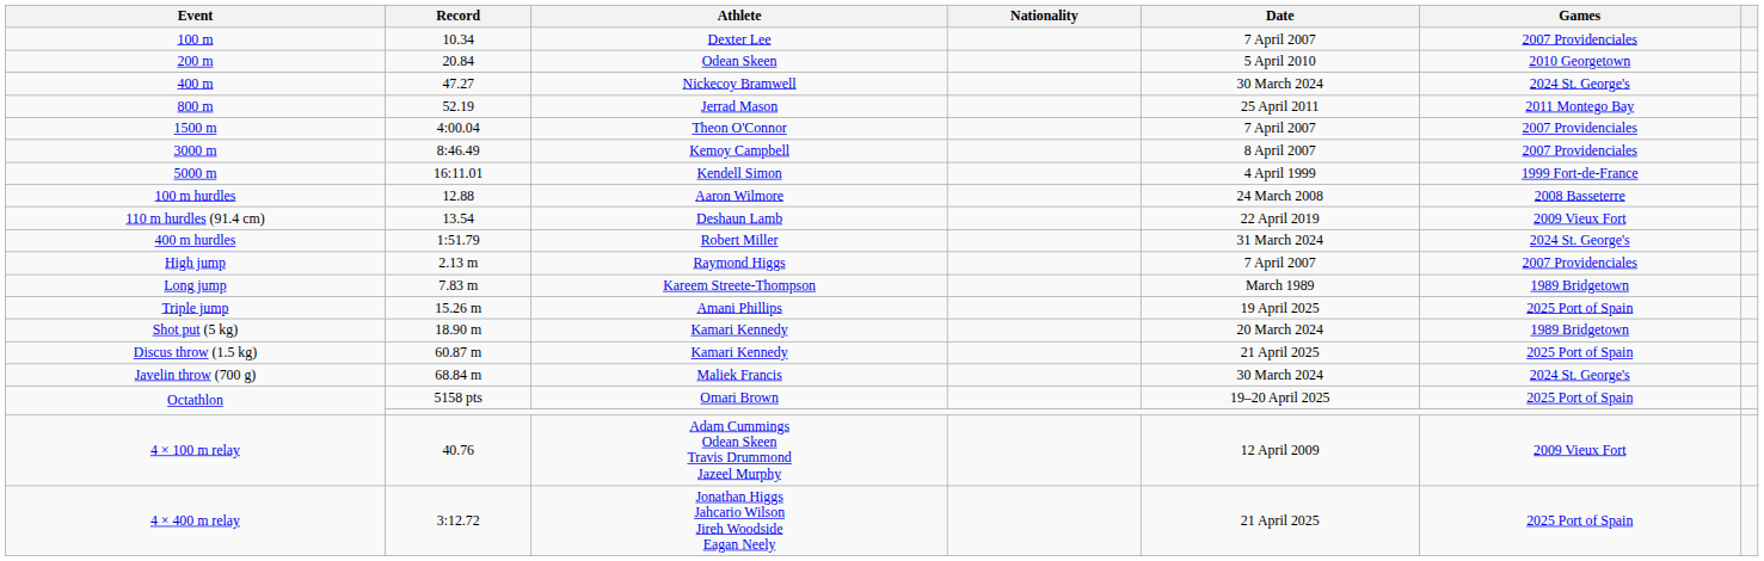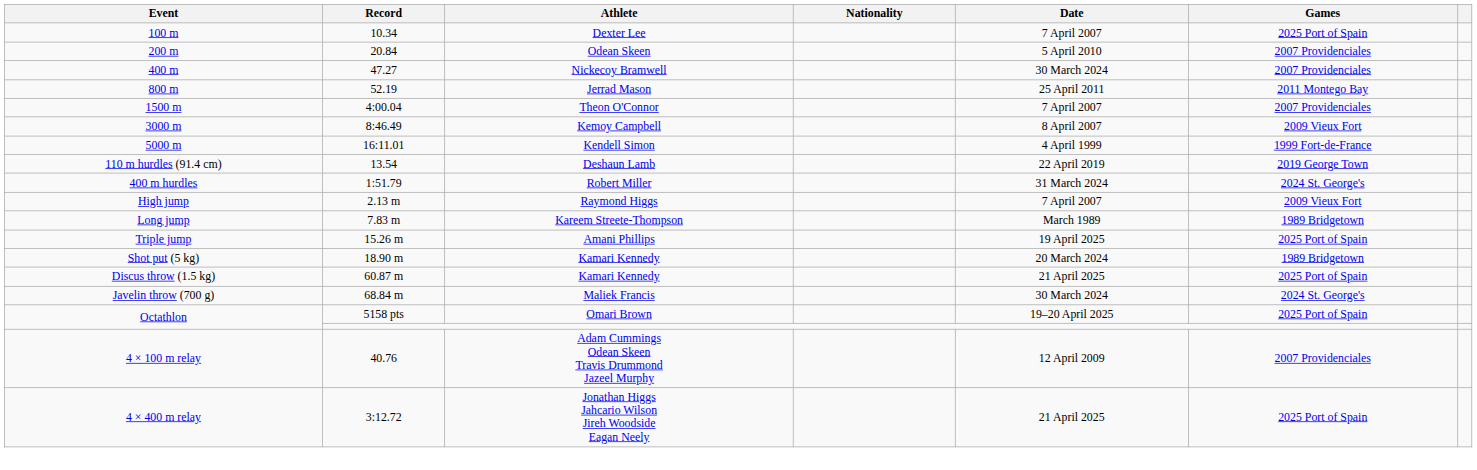 <table class="wikitable" style="text-align:center;" width=100%>
 <tr>
 <th>Event</th>
 <th>Record</th>
 <th>Athlete</th>
 <th>Nationality</th>
 <th>Date</th>
 <th>Games</th>
 <th></th>
 </tr>
 <tr>
 <td><a href='#'>100 m</a></td>
 <td>10.34</td>
 <td><a href='#'>Dexter Lee</a></td>
 <td></td>
 <td>7 April 2007</td>
-<td><a href='#'>2007 Providenciales</a></td>
+<td><a href='#'>2025 Port of Spain</a></td>
 <td></td>
 </tr>
 <tr>
 <td><a href='#'>200 m</a></td>
 <td>20.84 </td>
 <td><a href='#'>Odean Skeen</a></td>
 <td></td>
 <td>5 April 2010</td>
-<td><a href='#'>2010 Georgetown</a></td>
+<td><a href='#'>2007 Providenciales</a></td>
 <td></td>
 </tr>
 <tr>
 <td><a href='#'>400 m</a></td>
 <td>47.27</td>
 <td><a href='#'>Nickecoy Bramwell</a></td>
 <td></td>
 <td>30 March 2024</td>
-<td><a href='#'>2024 St. George's</a></td>
+<td><a href='#'>2007 Providenciales</a></td>
 <td></td>
 </tr>
 <tr>
 <td><a href='#'>800 m</a></td>
 <td>52.19</td>
 <td><a href='#'>Jerrad Mason</a></td>
 <td></td>
 <td>25 April 2011</td>
 <td><a href='#'>2011 Montego Bay</a></td>
 <td></td>
 </tr>
 <tr>
 <td><a href='#'>1500 m</a></td>
 <td>4:00.04</td>
 <td><a href='#'>Theon O'Connor</a></td>
 <td></td>
 <td>7 April 2007</td>
 <td><a href='#'>2007 Providenciales</a></td>
 <td></td>
 </tr>
 <tr>
 <td><a href='#'>3000 m</a></td>
 <td>8:46.49</td>
 <td><a href='#'>Kemoy Campbell</a></td>
 <td></td>
 <td>8 April 2007</td>
-<td><a href='#'>2007 Providenciales</a></td>
+<td><a href='#'>2009 Vieux Fort</a></td>
 <td></td>
 </tr>
 <tr>
 <td><a href='#'>5000 m</a></td>
 <td>16:11.01</td>
 <td><a href='#'>Kendell Simon</a></td>
 <td></td>
 <td>4 April 1999</td>
 <td><a href='#'>1999 Fort-de-France</a></td>
 <td></td>
 </tr>
 <tr>
-<td><a href='#'>100 m hurdles</a></td>
-<td>12.88</td>
-<td><a href='#'>Aaron Wilmore</a></td>
-<td></td>
-<td>24 March 2008</td>
-<td><a href='#'>2008 Basseterre</a></td>
-<td></td>
-</tr>
-<tr>
 <td><a href='#'>110 m hurdles</a> (91.4 cm)</td>
 <td>13.54 </td>
 <td><a href='#'>Deshaun Lamb</a></td>
 <td></td>
 <td>22 April 2019</td>
-<td><a href='#'>2009 Vieux Fort</a></td>
+<td><a href='#'>2019 George Town</a></td>
 <td></td>
 </tr>
 <tr>
 <td><a href='#'>400 m hurdles</a></td>
 <td>1:51.79</td>
 <td><a href='#'>Robert Miller</a></td>
 <td></td>
 <td>31 March 2024</td>
 <td><a href='#'>2024 St. George's</a></td>
 <td></td>
 </tr>
 <tr>
 <td><a href='#'>High jump</a></td>
 <td>2.13 m</td>
 <td><a href='#'>Raymond Higgs</a></td>
 <td></td>
 <td>7 April 2007</td>
-<td><a href='#'>2007 Providenciales</a></td>
+<td><a href='#'>2009 Vieux Fort</a></td>
 <td></td>
 </tr>
 <tr>
 <td><a href='#'>Long jump</a></td>
 <td>7.83 m</td>
 <td><a href='#'>Kareem Streete-Thompson</a></td>
 <td></td>
 <td>March 1989</td>
 <td><a href='#'>1989 Bridgetown</a></td>
 <td></td>
 </tr>
 <tr>
 <td><a href='#'>Triple jump</a></td>
 <td>15.26 m </td>
 <td><a href='#'>Amani Phillips</a></td>
 <td></td>
 <td>19 April 2025</td>
 <td><a href='#'>2025 Port of Spain</a></td>
 <td></td>
 </tr>
 <tr>
 <td><a href='#'>Shot put</a> (5 kg)</td>
 <td>18.90 m</td>
 <td><a href='#'>Kamari Kennedy</a></td>
 <td></td>
 <td>20 March 2024</td>
 <td><a href='#'>1989 Bridgetown</a></td>
 <td></td>
 </tr>
 <tr>
 <td><a href='#'>Discus throw</a> (1.5 kg)</td>
 <td>60.87 m</td>
 <td><a href='#'>Kamari Kennedy</a></td>
 <td></td>
 <td>21 April 2025</td>
 <td><a href='#'>2025 Port of Spain</a></td>
 <td></td>
 </tr>
 <tr>
 <td><a href='#'>Javelin throw</a> (700 g)</td>
 <td>68.84 m</td>
 <td><a href='#'>Maliek Francis</a></td>
 <td></td>
 <td>30 March 2024</td>
 <td><a href='#'>2024 St. George's</a></td>
 <td></td>
 </tr>
 <tr>
 <td rowspan=2><a href='#'>Octathlon</a></td>
 <td>5158 pts</td>
 <td><a href='#'>Omari Brown</a></td>
 <td></td>
 <td>19–20 April 2025</td>
 <td><a href='#'>2025 Port of Spain</a></td>
 <td></td>
 </tr>
 <tr>
 <td colspan=5></td>
 <td></td>
 </tr>
 <tr>
 <td><a href='#'>4 × 100 m relay</a></td>
 <td>40.76</td>
 <td><a href='#'>Adam Cummings</a><br><a href='#'>Odean Skeen</a><br><a href='#'>Travis Drummond</a><br><a href='#'>Jazeel Murphy</a></td>
 <td></td>
 <td>12 April 2009</td>
-<td><a href='#'>2009 Vieux Fort</a></td>
+<td><a href='#'>2007 Providenciales</a></td>
 <td></td>
 </tr>
 <tr>
 <td><a href='#'>4 × 400 m relay</a></td>
 <td>3:12.72</td>
 <td><a href='#'>Jonathan Higgs</a><br><a href='#'>Jahcario Wilson</a><br><a href='#'>Jireh Woodside</a><br><a href='#'>Eagan Neely</a></td>
 <td></td>
 <td>21 April 2025</td>
 <td><a href='#'>2025 Port of Spain</a></td>
 <td></td>
 </tr>
 </table>
